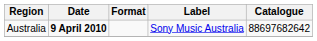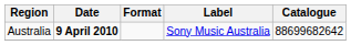 <table class="wikitable plainrowheaders">
 <tr>
 <th scope="col">Region</th>
 <th scope="col">Date</th>
 <th scope="col">Format</th>
 <th scope="col">Label</th>
 <th scope="col">Catalogue</th>
 </tr>
 <tr>
 <td>Australia</td>
 <td><strong>9 April 2010</strong></td>
 <td></td>
 <td><a href='#'>Sony Music Australia</a></td>
-<td>88697682642</td>
+<td>88699682642</td>
 </tr>
 <tr>
 </tr>
 </table>
